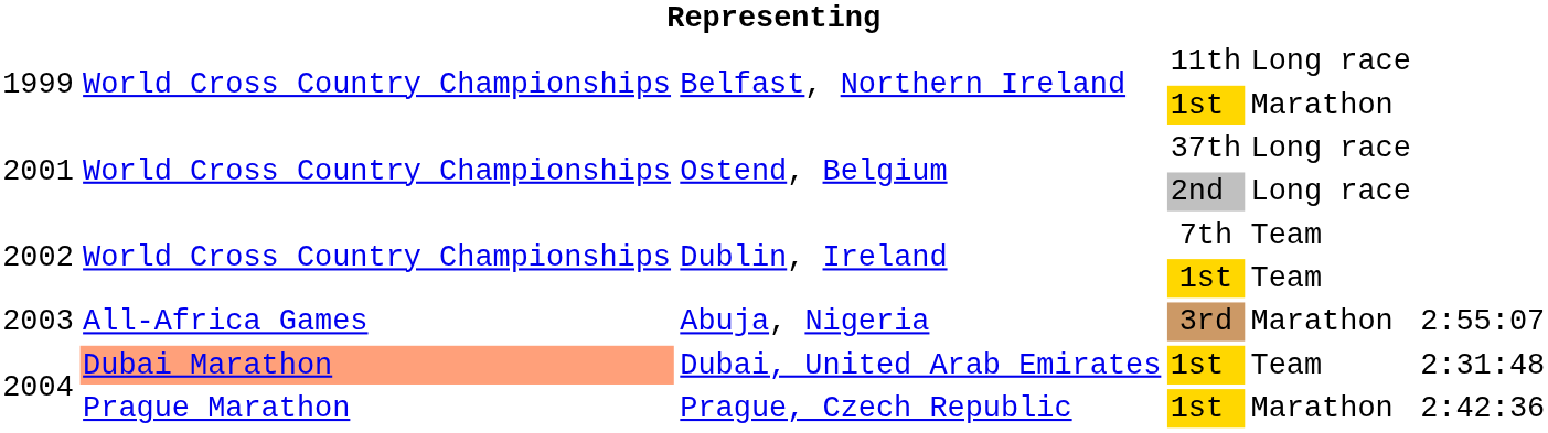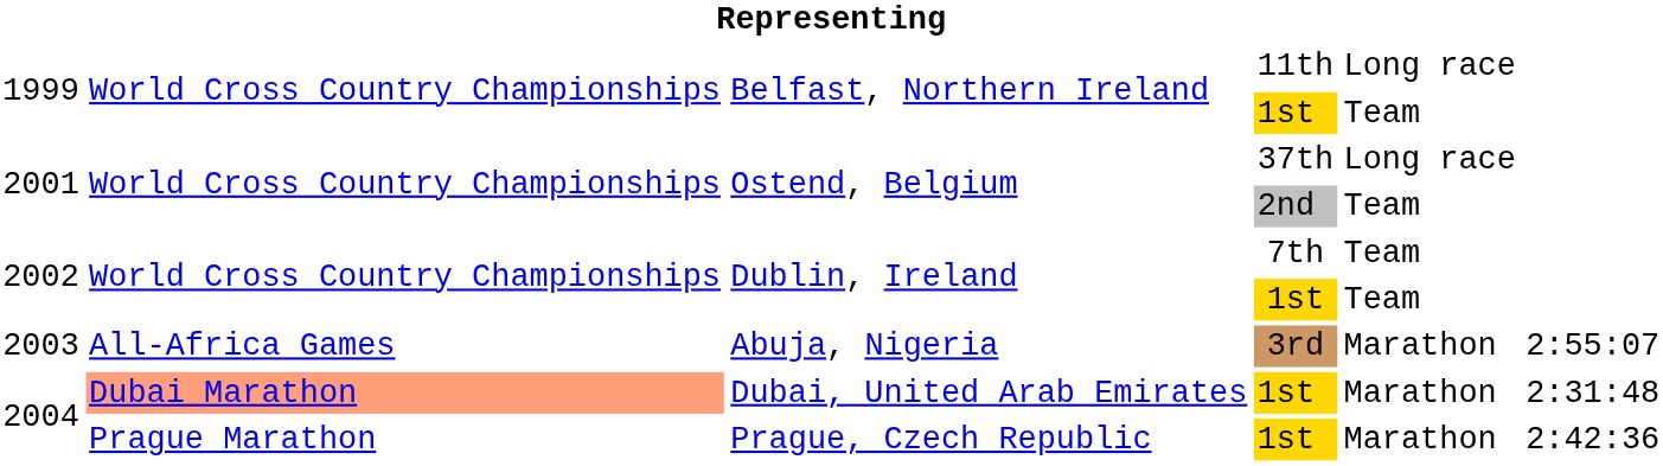 <table>
 <tr>
 <th colspan="6">Representing </th>
 </tr>
 <tr>
 <td rowspan=2>1999</td>
 <td rowspan=2><a href='#'>World Cross Country Championships</a></td>
 <td rowspan=2><a href='#'>Belfast</a>, <a href='#'>Northern Ireland</a></td>
 <td align="center">11th</td>
 <td>Long race</td>
 <td></td>
 </tr>
 <tr>
 <td bgcolor="gold">1st</td>
-<td>Marathon</td>
+<td>Team</td>
 <td></td>
 </tr>
 <tr>
 <td rowspan=2>2001</td>
 <td rowspan=2><a href='#'>World Cross Country Championships</a></td>
 <td rowspan=2><a href='#'>Ostend</a>, <a href='#'>Belgium</a></td>
 <td>37th</td>
 <td>Long race</td>
 <td></td>
 </tr>
 <tr>
 <td bgcolor="silver">2nd</td>
-<td>Long race</td>
+<td>Team</td>
 <td></td>
 </tr>
 <tr>
 <td rowspan=2>2002</td>
 <td rowspan=2><a href='#'>World Cross Country Championships</a></td>
 <td rowspan=2><a href='#'>Dublin</a>, <a href='#'>Ireland</a></td>
 <td align="center">7th</td>
 <td>Team</td>
 <td></td>
 </tr>
 <tr>
 <td bgcolor="gold" align="center">1st</td>
 <td>Team</td>
 <td></td>
 </tr>
 <tr>
 <td>2003</td>
 <td><a href='#'>All-Africa Games</a></td>
 <td><a href='#'>Abuja</a>, <a href='#'>Nigeria</a></td>
 <td bgcolor="cc9966" align="center">3rd</td>
 <td>Marathon</td>
 <td>2:55:07</td>
 </tr>
 <tr>
 <td rowspan=2>2004</td>
 <td style="background: lightsalmon;"><a href='#'>Dubai Marathon</a></td>
 <td><a href='#'>Dubai, United Arab Emirates</a></td>
 <td bgcolor="gold">1st</td>
-<td>Team</td>
+<td>Marathon</td>
 <td>2:31:48</td>
 </tr>
 <tr>
 <td><a href='#'>Prague Marathon</a></td>
 <td><a href='#'>Prague, Czech Republic</a></td>
 <td bgcolor="gold">1st</td>
 <td>Marathon</td>
 <td>2:42:36</td>
 </tr>
 </table>
